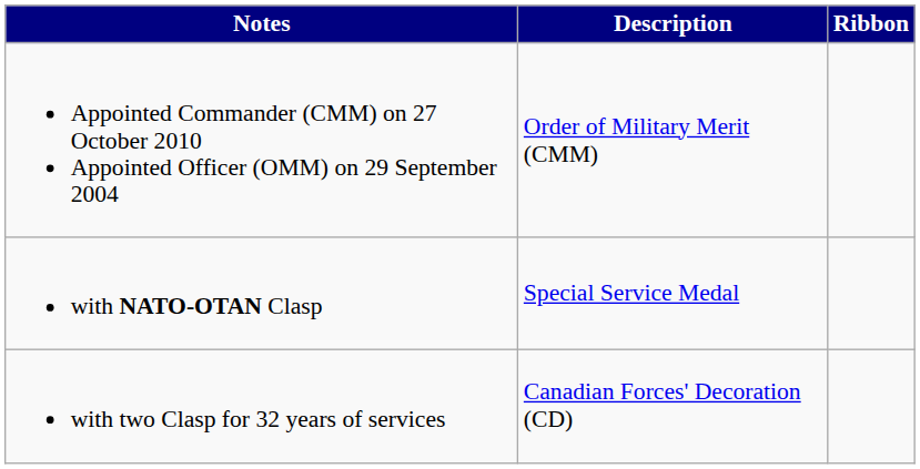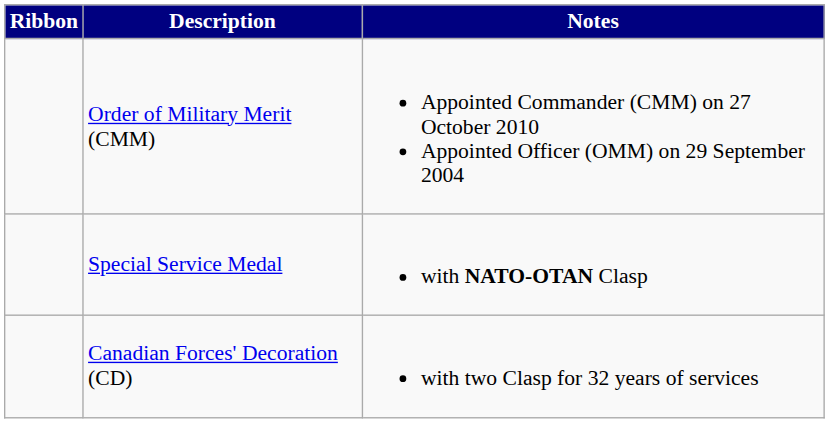 <table class="wikitable">
 <tr style="background:Navy;color:White" align="center">
+<td><strong>Ribbon</strong></td>
+<td><strong>Description</strong></td>
 <td><strong>Notes</strong></td>
-<td><strong>Description</strong></td>
-<td><strong>Ribbon</strong></td>
 </tr>
 <tr>
+<td></td>
+<td><a href='#'>Order of Military Merit</a> (CMM)</td>
 <td><br><ul><li>Appointed Commander (CMM) on 27 October 2010</li><li>Appointed Officer (OMM) on 29 September 2004</li></ul></td>
-<td><a href='#'>Order of Military Merit</a> (CMM)</td>
-<td></td>
 </tr>
 <tr>
+<td></td>
+<td><a href='#'>Special Service Medal</a></td>
 <td><br><ul><li>with <strong>NATO-OTAN</strong> Clasp</li></ul></td>
-<td><a href='#'>Special Service Medal</a></td>
-<td></td>
 </tr>
 <tr>
+<td></td>
+<td><a href='#'>Canadian Forces' Decoration</a> (CD)</td>
 <td><br><ul><li>with two Clasp for 32 years of services</li></ul></td>
-<td><a href='#'>Canadian Forces' Decoration</a> (CD)</td>
-<td></td>
 </tr>
 </table>
